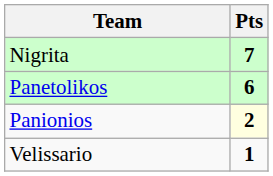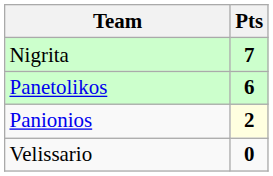 <table class="wikitable" style="text-align: center;">
 <tr>
 <th width=165>Team</th>
 <th width=20>Pts</th>
 </tr>
 <tr bgcolor="#ccffcc">
 <td align=left>Nigrita</td>
 <td><strong>7</strong></td>
 </tr>
 <tr bgcolor="#ccffcc">
 <td align=left><a href='#'>Panetolikos</a></td>
 <td><strong>6</strong></td>
 </tr>
 <tr>
 <td align=left><a href='#'>Panionios</a></td>
 <td style="background: lightyellow;"><strong>2</strong></td>
 </tr>
 <tr>
 <td align=left>Velissario</td>
-<td><strong>1</strong></td>
+<td><strong>0</strong></td>
 </tr>
 </table>
